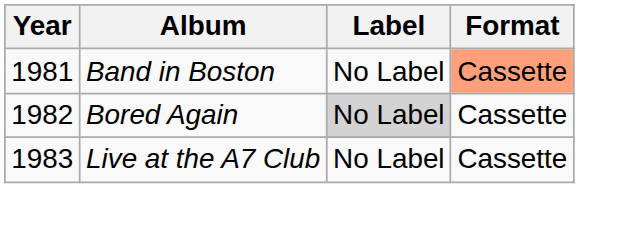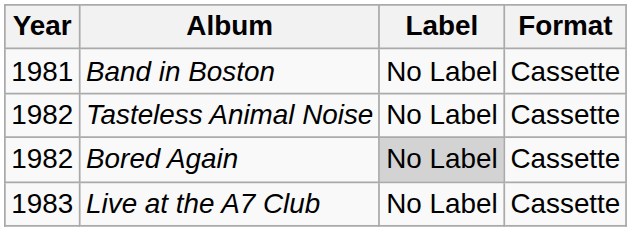 <table class="wikitable">
 <tr>
 <th>Year</th>
 <th>Album</th>
 <th>Label</th>
 <th>Format</th>
 </tr>
 <tr>
 <td>1981</td>
 <td><em>Band in Boston</em></td>
 <td>No Label</td>
-<td style="background: lightsalmon;">Cassette</td>
+<td>Cassette</td>
+</tr>
+<tr>
+<td>1982</td>
+<td><em>Tasteless Animal Noise</em></td>
+<td>No Label</td>
+<td>Cassette</td>
 </tr>
 <tr>
 <td>1982</td>
 <td><em>Bored Again</em></td>
 <td style="background: lightgrey;">No Label</td>
 <td>Cassette</td>
 </tr>
 <tr>
 <td>1983</td>
 <td><em>Live at the A7 Club</em></td>
 <td>No Label</td>
 <td>Cassette</td>
 </tr>
 </table>
